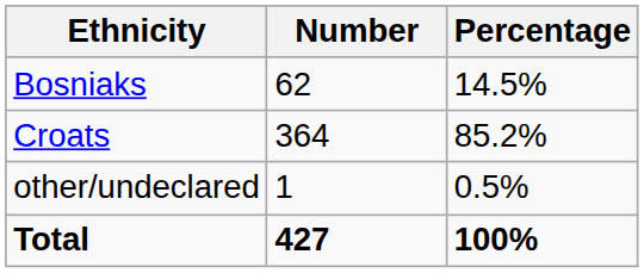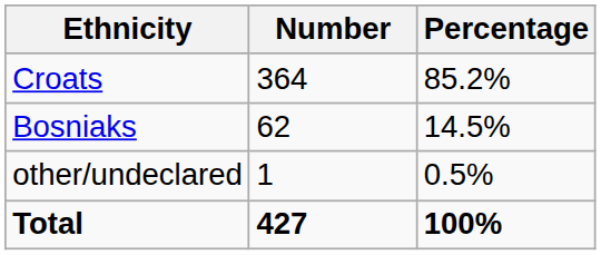 <table class="wikitable">
 <tr>
 <th width="100px">Ethnicity</th>
 <th width="80px">Number</th>
 <th width="80px">Percentage</th>
 </tr>
 <tr>
+<td><a href='#'>Croats</a></td>
+<td>364</td>
+<td>85.2%</td>
+</tr>
+<tr>
 <td><a href='#'>Bosniaks</a></td>
 <td>62</td>
 <td>14.5%</td>
-</tr>
-<tr>
-<td><a href='#'>Croats</a></td>
-<td>364</td>
-<td>85.2%</td>
 </tr>
 <tr>
 <td>other/undeclared</td>
 <td>1</td>
 <td>0.5%</td>
 </tr>
 <tr>
 <td><strong>Total</strong></td>
 <td><strong>427</strong></td>
 <td><strong>100%</strong></td>
 </tr>
 </table>
